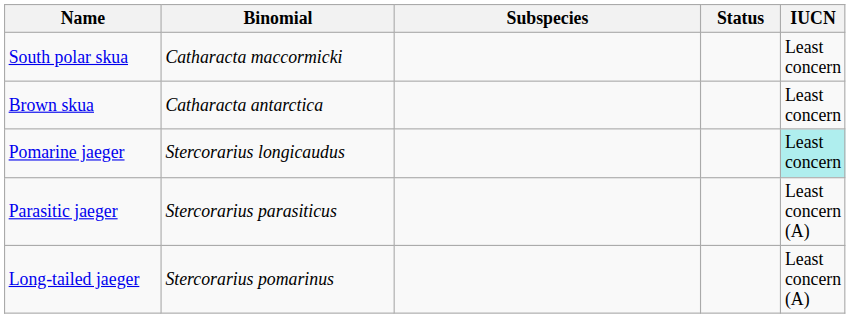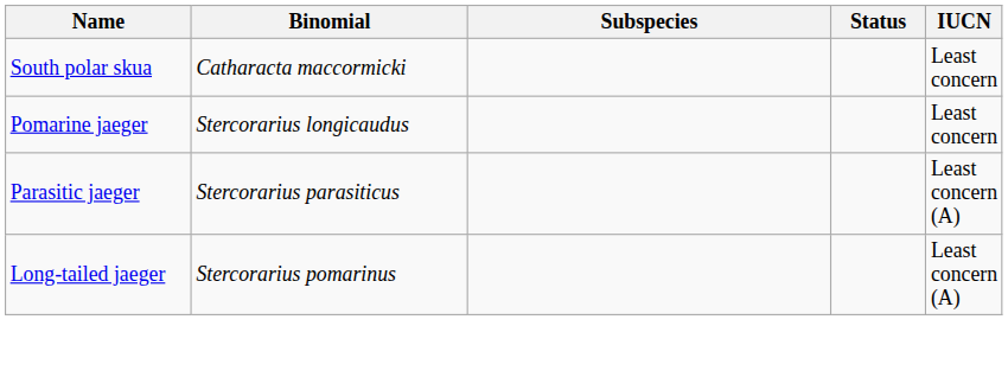 <table width=60% class="wikitable">
 <tr>
 <th width=20%>Name</th>
 <th width=30%>Binomial</th>
 <th width=40%>Subspecies</th>
 <th width=30%>Status</th>
 <th width=30%>IUCN</th>
 </tr>
 <tr>
 <td><a href='#'>South polar skua</a><br></td>
 <td><em>Catharacta maccormicki</em></td>
 <td></td>
 <td></td>
 <td>Least concern</td>
 </tr>
 <tr>
-<td><a href='#'>Brown skua</a><br></td>
-<td><em>Catharacta antarctica</em></td>
-<td></td>
-<td></td>
-<td>Least concern</td>
-</tr>
-<tr>
 <td><a href='#'>Pomarine jaeger</a><br></td>
 <td><em>Stercorarius longicaudus</em></td>
 <td></td>
 <td></td>
-<td style="background: paleturquoise;">Least concern</td>
+<td>Least concern</td>
 </tr>
 <tr>
 <td><a href='#'>Parasitic jaeger</a><br></td>
 <td><em>Stercorarius parasiticus</em></td>
 <td></td>
 <td></td>
 <td>Least concern<br>(A)</td>
 </tr>
 <tr>
 <td><a href='#'>Long-tailed jaeger</a><br></td>
 <td><em>Stercorarius pomarinus</em></td>
 <td></td>
 <td></td>
 <td>Least concern<br>(A)</td>
 </tr>
 </table>
